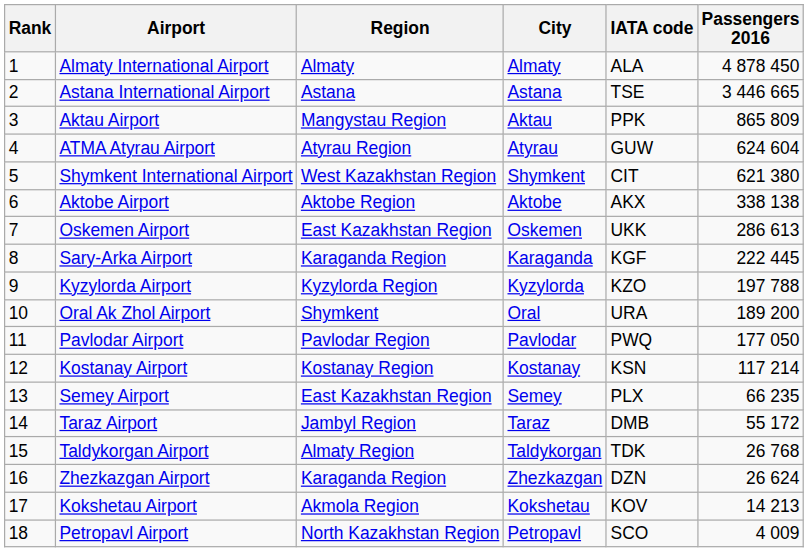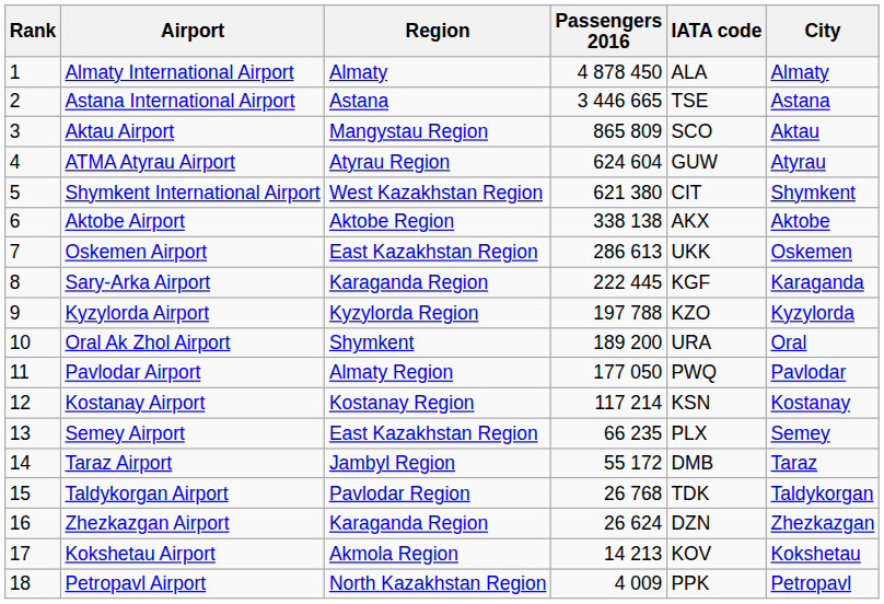 <table class="wikitable sortable" style="font-size:90%">
 <tr>
 <th>Rank</th>
 <th>Airport</th>
 <th>Region</th>
+<th>Passengers <br> 2016</th>
+<th>IATA code</th>
 <th>City</th>
-<th>IATA code</th>
-<th>Passengers <br> 2016</th>
 </tr>
 <tr>
 <td>1</td>
 <td><a href='#'>Almaty International Airport</a></td>
 <td><a href='#'>Almaty</a></td>
+<td style="text-align:right;">4 878 450</td>
+<td>ALA</td>
 <td><a href='#'>Almaty</a></td>
-<td>ALA</td>
-<td style="text-align:right;">4 878 450</td>
 </tr>
 <tr>
 <td>2</td>
 <td><a href='#'>Astana International Airport</a></td>
 <td><a href='#'>Astana</a></td>
+<td style="text-align:right;">3 446 665</td>
+<td>TSE</td>
 <td><a href='#'>Astana</a></td>
-<td>TSE</td>
-<td style="text-align:right;">3 446 665</td>
 </tr>
 <tr>
 <td>3</td>
 <td><a href='#'>Aktau Airport</a></td>
 <td><a href='#'>Mangystau Region</a></td>
+<td style="text-align:right;">865 809</td>
+<td>SCO</td>
 <td><a href='#'>Aktau</a></td>
-<td>PPK</td>
-<td style="text-align:right;">865 809</td>
 </tr>
 <tr>
 <td>4</td>
 <td><a href='#'>ATMA Atyrau Airport</a></td>
 <td><a href='#'>Atyrau Region</a></td>
+<td style="text-align:right;">624 604</td>
+<td>GUW</td>
 <td><a href='#'>Atyrau</a></td>
-<td>GUW</td>
-<td style="text-align:right;">624 604</td>
 </tr>
 <tr>
 <td>5</td>
 <td><a href='#'>Shymkent International Airport</a></td>
 <td><a href='#'>West Kazakhstan Region</a></td>
+<td style="text-align:right;">621 380</td>
+<td>CIT</td>
 <td><a href='#'>Shymkent</a></td>
-<td>CIT</td>
-<td style="text-align:right;">621 380</td>
 </tr>
 <tr>
 <td>6</td>
 <td><a href='#'>Aktobe Airport</a></td>
 <td><a href='#'>Aktobe Region</a></td>
+<td style="text-align:right;">338 138</td>
+<td>AKX</td>
 <td><a href='#'>Aktobe</a></td>
-<td>AKX</td>
-<td style="text-align:right;">338 138</td>
 </tr>
 <tr>
 <td>7</td>
 <td><a href='#'>Oskemen Airport</a></td>
 <td><a href='#'>East Kazakhstan Region</a></td>
+<td style="text-align:right;">286 613</td>
+<td>UKK</td>
 <td><a href='#'>Oskemen</a></td>
-<td>UKK</td>
-<td style="text-align:right;">286 613</td>
 </tr>
 <tr>
 <td>8</td>
 <td><a href='#'>Sary-Arka Airport</a></td>
 <td><a href='#'>Karaganda Region</a></td>
+<td style="text-align:right;">222 445</td>
+<td>KGF</td>
 <td><a href='#'>Karaganda</a></td>
-<td>KGF</td>
-<td style="text-align:right;">222 445</td>
 </tr>
 <tr>
 <td>9</td>
 <td><a href='#'>Kyzylorda Airport</a></td>
 <td><a href='#'>Kyzylorda Region</a></td>
+<td style="text-align:right;">197 788</td>
+<td>KZO</td>
 <td><a href='#'>Kyzylorda</a></td>
-<td>KZO</td>
-<td style="text-align:right;">197 788</td>
 </tr>
 <tr>
 <td>10</td>
 <td><a href='#'>Oral Ak Zhol Airport</a></td>
 <td><a href='#'>Shymkent</a></td>
+<td style="text-align:right;">189 200</td>
+<td>URA</td>
 <td><a href='#'>Oral</a></td>
-<td>URA</td>
-<td style="text-align:right;">189 200</td>
 </tr>
 <tr>
 <td>11</td>
 <td><a href='#'>Pavlodar Airport</a></td>
-<td><a href='#'>Pavlodar Region</a></td>
+<td><a href='#'>Almaty Region</a></td>
+<td style="text-align:right;">177 050</td>
+<td>PWQ</td>
 <td><a href='#'>Pavlodar</a></td>
-<td>PWQ</td>
-<td style="text-align:right;">177 050</td>
 </tr>
 <tr>
 <td>12</td>
 <td><a href='#'>Kostanay Airport</a></td>
 <td><a href='#'>Kostanay Region</a></td>
+<td style="text-align:right;">117 214</td>
+<td>KSN</td>
 <td><a href='#'>Kostanay</a></td>
-<td>KSN</td>
-<td style="text-align:right;">117 214</td>
 </tr>
 <tr>
 <td>13</td>
 <td><a href='#'>Semey Airport</a></td>
 <td><a href='#'>East Kazakhstan Region</a></td>
+<td style="text-align:right;">66 235</td>
+<td>PLX</td>
 <td><a href='#'>Semey</a></td>
-<td>PLX</td>
-<td style="text-align:right;">66 235</td>
 </tr>
 <tr>
 <td>14</td>
 <td><a href='#'>Taraz Airport</a></td>
 <td><a href='#'>Jambyl Region</a></td>
+<td style="text-align:right;">55 172</td>
+<td>DMB</td>
 <td><a href='#'>Taraz</a></td>
-<td>DMB</td>
-<td style="text-align:right;">55 172</td>
 </tr>
 <tr>
 <td>15</td>
 <td><a href='#'>Taldykorgan Airport</a></td>
-<td><a href='#'>Almaty Region</a></td>
+<td><a href='#'>Pavlodar Region</a></td>
+<td style="text-align:right;">26 768</td>
+<td>TDK</td>
 <td><a href='#'>Taldykorgan</a></td>
-<td>TDK</td>
-<td style="text-align:right;">26 768</td>
 </tr>
 <tr>
 <td>16</td>
 <td><a href='#'>Zhezkazgan Airport</a></td>
 <td><a href='#'>Karaganda Region</a></td>
+<td style="text-align:right;">26 624</td>
+<td>DZN</td>
 <td><a href='#'>Zhezkazgan</a></td>
-<td>DZN</td>
-<td style="text-align:right;">26 624</td>
 </tr>
 <tr>
 <td>17</td>
 <td><a href='#'>Kokshetau Airport</a></td>
 <td><a href='#'>Akmola Region</a></td>
+<td style="text-align:right;">14 213</td>
+<td>KOV</td>
 <td><a href='#'>Kokshetau</a></td>
-<td>KOV</td>
-<td style="text-align:right;">14 213</td>
 </tr>
 <tr>
 <td>18</td>
 <td><a href='#'>Petropavl Airport</a></td>
 <td><a href='#'>North Kazakhstan Region</a></td>
+<td style="text-align:right;">4 009</td>
+<td>PPK</td>
 <td><a href='#'>Petropavl</a></td>
-<td>SCO</td>
-<td style="text-align:right;">4 009</td>
 </tr>
 </table>
